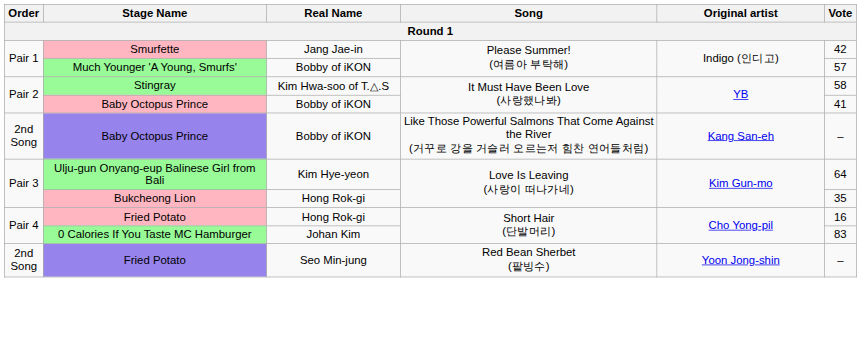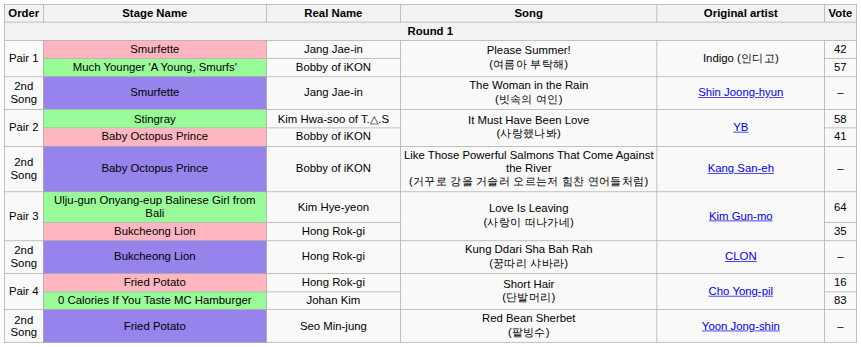 <table class="wikitable" style="text-align:center; width:95%;">
 <tr>
 <th style="width:1%;">Order</th>
 <th style="width:20%;">Stage Name</th>
 <th style="width:12%;">Real Name</th>
 <th style="width:23%;">Song</th>
 <th style="width:15%;">Original artist</th>
 <th style="width:1%;">Vote</th>
 </tr>
 <tr>
 <th colspan=6>Round 1</th>
 </tr>
 <tr>
 <td rowspan=2>Pair 1</td>
 <td bgcolor="lightpink">Smurfette</td>
 <td>Jang Jae-in</td>
 <td rowspan=2>Please Summer!<br>(여름아 부탁해)</td>
 <td rowspan=2>Indigo (인디고)</td>
 <td>42</td>
 </tr>
 <tr>
 <td bgcolor="palegreen">Much Younger 'A Young, Smurfs'</td>
 <td>Bobby of iKON</td>
 <td>57</td>
+</tr>
+<tr>
+<td>2nd Song</td>
+<td bgcolor="#9683EC">Smurfette</td>
+<td>Jang Jae-in</td>
+<td>The Woman in the Rain<br>(빗속의 여인)</td>
+<td><a href='#'>Shin Joong-hyun</a></td>
+<td>–</td>
 </tr>
 <tr>
 <td rowspan=2>Pair 2</td>
 <td bgcolor="palegreen">Stingray</td>
 <td>Kim Hwa-soo of T.△.S</td>
 <td rowspan=2>It Must Have Been Love<br>(사랑했나봐)</td>
 <td rowspan=2><a href='#'>YB</a></td>
 <td>58</td>
 </tr>
 <tr>
 <td bgcolor="lightpink">Baby Octopus Prince</td>
 <td>Bobby of iKON</td>
 <td>41</td>
 </tr>
 <tr>
 <td>2nd Song</td>
 <td bgcolor="#9683EC">Baby Octopus Prince</td>
 <td>Bobby of iKON</td>
 <td>Like Those Powerful Salmons That Come Against the River<br>(거꾸로 강을 거슬러 오르는저 힘찬 연어들처럼)</td>
 <td><a href='#'>Kang San-eh</a></td>
 <td>–</td>
 </tr>
 <tr>
 <td rowspan=2>Pair 3</td>
 <td bgcolor="palegreen">Ulju-gun Onyang-eup Balinese Girl from Bali</td>
 <td>Kim Hye-yeon</td>
 <td rowspan=2>Love Is Leaving<br>(사랑이 떠나가네)</td>
 <td rowspan=2><a href='#'>Kim Gun-mo</a></td>
 <td>64</td>
 </tr>
 <tr>
 <td bgcolor="lightpink">Bukcheong Lion</td>
 <td>Hong Rok-gi</td>
 <td>35</td>
 </tr>
 <tr>
+<td>2nd Song</td>
+<td bgcolor="#9683EC">Bukcheong Lion</td>
+<td>Hong Rok-gi</td>
+<td>Kung Ddari Sha Bah Rah<br>(꿍따리 샤바라)</td>
+<td><a href='#'>CLON</a></td>
+<td>–</td>
+</tr>
+<tr>
 <td rowspan=2>Pair 4</td>
 <td bgcolor="lightpink">Fried Potato</td>
 <td>Hong Rok-gi</td>
 <td rowspan=2>Short Hair<br>(단발머리)</td>
 <td rowspan=2><a href='#'>Cho Yong-pil</a></td>
 <td>16</td>
 </tr>
 <tr>
 <td bgcolor="palegreen">0 Calories If You Taste MC Hamburger</td>
 <td>Johan Kim</td>
 <td>83</td>
 </tr>
 <tr>
 <td>2nd Song</td>
 <td bgcolor="#9683EC">Fried Potato</td>
 <td>Seo Min-jung</td>
 <td>Red Bean Sherbet<br>(팥빙수)</td>
 <td><a href='#'>Yoon Jong-shin</a></td>
 <td>–</td>
 </tr>
 </table>
